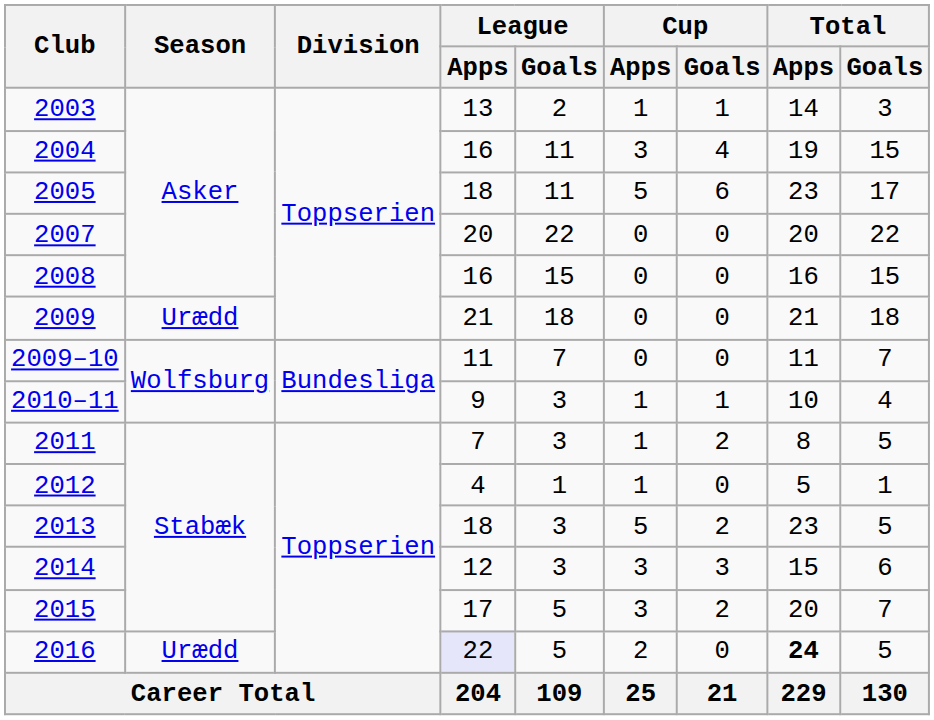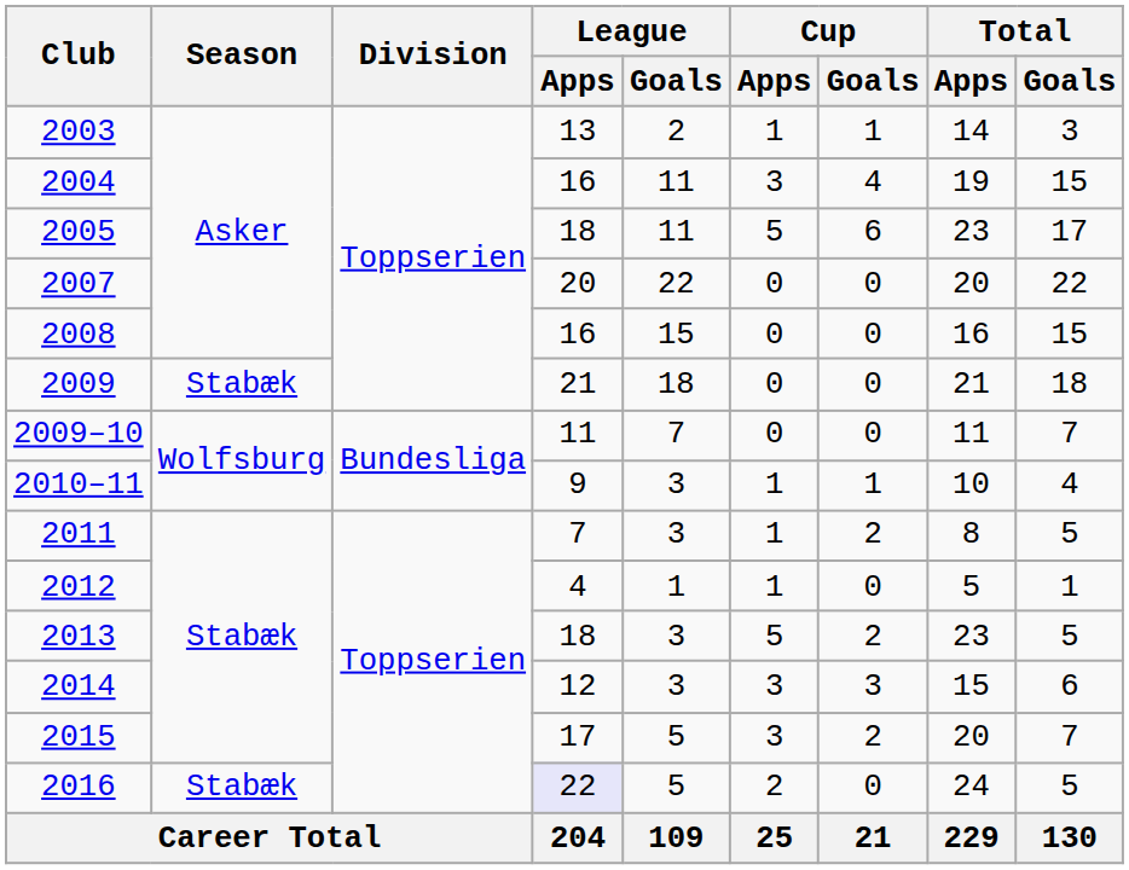 <table class="wikitable" style="text-align: center;">
 <tr>
 <th rowspan="2">Club</th>
 <th rowspan="2">Season</th>
 <th rowspan="2">Division</th>
 <th colspan="2">League</th>
 <th colspan="2">Cup</th>
 <th colspan="2">Total</th>
 </tr>
 <tr>
 <th>Apps</th>
 <th>Goals</th>
 <th>Apps</th>
 <th>Goals</th>
 <th>Apps</th>
 <th>Goals</th>
 </tr>
 <tr>
 <td><a href='#'>2003</a></td>
 <td rowspan="5" valign="center"><a href='#'>Asker</a></td>
 <td rowspan="6" valign="center"><a href='#'>Toppserien</a></td>
 <td>13</td>
 <td>2</td>
 <td>1</td>
 <td>1</td>
 <td>14</td>
 <td>3</td>
 </tr>
 <tr>
 <td><a href='#'>2004</a></td>
 <td>16</td>
 <td>11</td>
 <td>3</td>
 <td>4</td>
 <td>19</td>
 <td>15</td>
 </tr>
 <tr>
 <td><a href='#'>2005</a></td>
 <td>18</td>
 <td>11</td>
 <td>5</td>
 <td>6</td>
 <td>23</td>
 <td>17</td>
 </tr>
 <tr>
 <td><a href='#'>2007</a></td>
 <td>20</td>
 <td>22</td>
 <td>0</td>
 <td>0</td>
 <td>20</td>
 <td>22</td>
 </tr>
 <tr>
 <td><a href='#'>2008</a></td>
 <td>16</td>
 <td>15</td>
 <td>0</td>
 <td>0</td>
 <td>16</td>
 <td>15</td>
 </tr>
 <tr>
 <td><a href='#'>2009</a></td>
-<td rowspan="1" valign="center"><a href='#'>Urædd</a></td>
+<td rowspan="1" valign="center"><a href='#'>Stabæk</a></td>
 <td>21</td>
 <td>18</td>
 <td>0</td>
 <td>0</td>
 <td>21</td>
 <td>18</td>
 </tr>
 <tr>
 <td><a href='#'>2009–10</a></td>
 <td rowspan="2" valign="center"><a href='#'>Wolfsburg</a></td>
 <td rowspan="2" valign="center"><a href='#'>Bundesliga</a></td>
 <td>11</td>
 <td>7</td>
 <td>0</td>
 <td>0</td>
 <td>11</td>
 <td>7</td>
 </tr>
 <tr>
 <td><a href='#'>2010–11</a></td>
 <td>9</td>
 <td>3</td>
 <td>1</td>
 <td>1</td>
 <td>10</td>
 <td>4</td>
 </tr>
 <tr>
 <td><a href='#'>2011</a></td>
 <td rowspan="5" valign="center"><a href='#'>Stabæk</a></td>
 <td rowspan="6" valign="center"><a href='#'>Toppserien</a></td>
 <td>7</td>
 <td>3</td>
 <td>1</td>
 <td>2</td>
 <td>8</td>
 <td>5</td>
 </tr>
 <tr>
 <td><a href='#'>2012</a></td>
 <td>4</td>
 <td>1</td>
 <td>1</td>
 <td>0</td>
 <td>5</td>
 <td>1</td>
 </tr>
 <tr>
 <td><a href='#'>2013</a></td>
 <td>18</td>
 <td>3</td>
 <td>5</td>
 <td>2</td>
 <td>23</td>
 <td>5</td>
 </tr>
 <tr>
 <td><a href='#'>2014</a></td>
 <td>12</td>
 <td>3</td>
 <td>3</td>
 <td>3</td>
 <td>15</td>
 <td>6</td>
 </tr>
 <tr>
 <td><a href='#'>2015</a></td>
 <td>17</td>
 <td>5</td>
 <td>3</td>
 <td>2</td>
 <td>20</td>
 <td>7</td>
 </tr>
 <tr>
 <td><a href='#'>2016</a></td>
-<td rowspan="1" valign="center"><a href='#'>Urædd</a></td>
+<td rowspan="1" valign="center"><a href='#'>Stabæk</a></td>
 <td style="background: lavender;">22</td>
 <td>5</td>
 <td>2</td>
 <td>0</td>
-<td><strong>24</strong></td>
+<td>24</td>
 <td>5</td>
 </tr>
 <tr>
 <th colspan="3">Career Total</th>
 <th>204</th>
 <th>109</th>
 <th>25</th>
 <th>21</th>
 <th>229</th>
 <th>130</th>
 </tr>
 </table>
